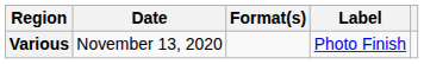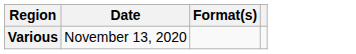 <table class="wikitable plainrowheaders">
 <tr>
 <th scope="col">Region</th>
 <th scope="col">Date</th>
 <th scope="col">Format(s)</th>
-<th scope="col">Label</th>
 <th scope="col"></th>
 </tr>
 <tr>
 <th scope="row">Various</th>
 <td>November 13, 2020</td>
 <td></td>
-<td><a href='#'>Photo Finish</a></td>
 <td style="text-align:center;"></td>
 </tr>
 </table>
